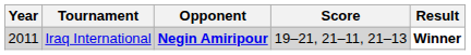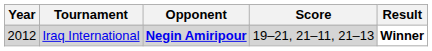 <table class="sortable wikitable" style="font-size: 90%;">
 <tr>
 <th>Year</th>
 <th>Tournament</th>
 <th>Opponent</th>
 <th>Score</th>
 <th>Result</th>
 </tr>
 <tr style="background:#D5D5D5">
-<td align="center">2011</td>
+<td align="center">2012</td>
 <td align="left"><a href='#'>Iraq International</a></td>
 <td align="left"><strong> <a href='#'>Negin Amiripour</a></strong></td>
 <td align="left">19–21, 21–11, 21–13</td>
 <td style="text-align:left; background:white"> <strong>Winner</strong></td>
 </tr>
 </table>
